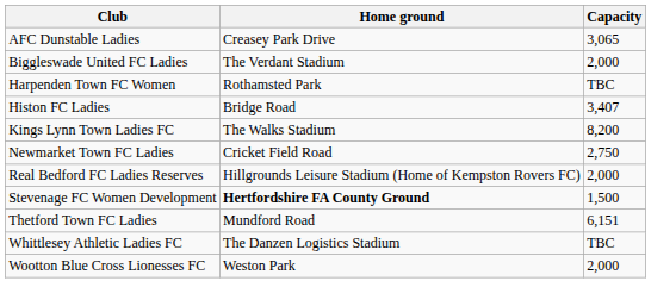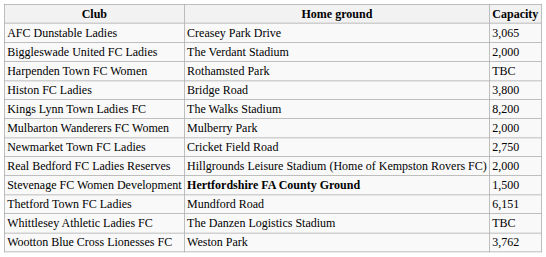 <table class="wikitable" border="1">
 <tr>
 <th>Club</th>
 <th>Home ground</th>
 <th>Capacity</th>
 </tr>
 <tr>
 <td>AFC Dunstable Ladies</td>
 <td>Creasey Park Drive</td>
 <td>3,065</td>
 </tr>
 <tr>
 <td>Biggleswade United FC Ladies</td>
 <td>The Verdant Stadium</td>
 <td>2,000</td>
 </tr>
 <tr>
 <td>Harpenden Town FC Women</td>
 <td>Rothamsted Park</td>
 <td>TBC</td>
 </tr>
 <tr>
 <td>Histon FC Ladies</td>
 <td>Bridge Road</td>
-<td>3,407</td>
+<td>3,800</td>
 </tr>
 <tr>
 <td>Kings Lynn Town Ladies FC</td>
 <td>The Walks Stadium</td>
 <td>8,200</td>
+</tr>
+<tr>
+<td>Mulbarton Wanderers FC Women</td>
+<td>Mulberry Park</td>
+<td>2,000</td>
 </tr>
 <tr>
 <td>Newmarket Town FC Ladies</td>
 <td>Cricket Field Road</td>
 <td>2,750</td>
 </tr>
 <tr>
 <td>Real Bedford FC Ladies Reserves</td>
 <td>Hillgrounds Leisure Stadium (Home of Kempston Rovers FC)</td>
 <td>2,000</td>
 </tr>
 <tr>
 <td>Stevenage FC Women Development</td>
 <td><strong>Hertfordshire FA County Ground</strong></td>
 <td>1,500</td>
 </tr>
 <tr>
 <td>Thetford Town FC Ladies</td>
 <td>Mundford Road</td>
 <td>6,151</td>
 </tr>
 <tr>
 <td>Whittlesey Athletic Ladies FC</td>
 <td>The Danzen Logistics Stadium</td>
 <td>TBC</td>
 </tr>
 <tr>
 <td>Wootton Blue Cross Lionesses FC</td>
 <td>Weston Park</td>
-<td>2,000</td>
+<td>3,762</td>
 </tr>
 </table>
